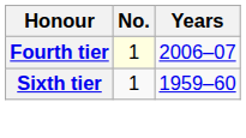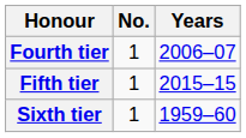 <table class="wikitable plainrowheaders">
 <tr>
 <th scope=col>Honour</th>
 <th scope=col>No.</th>
 <th scope=col>Years</th>
 </tr>
 <tr>
 <th scope=row><a href='#'>Fourth tier</a></th>
-<td align=center style="background: lightyellow;">1</td>
+<td align=center>1</td>
 <td><a href='#'>2006–07</a></td>
+</tr>
+<tr>
+<th scope=row><a href='#'>Fifth tier</a></th>
+<td align=center>1</td>
+<td><a href='#'>2015–15</a></td>
 </tr>
 <tr>
 <th scope=row><a href='#'>Sixth tier</a></th>
 <td align=center>1</td>
 <td><a href='#'>1959–60</a></td>
 </tr>
 </table>
